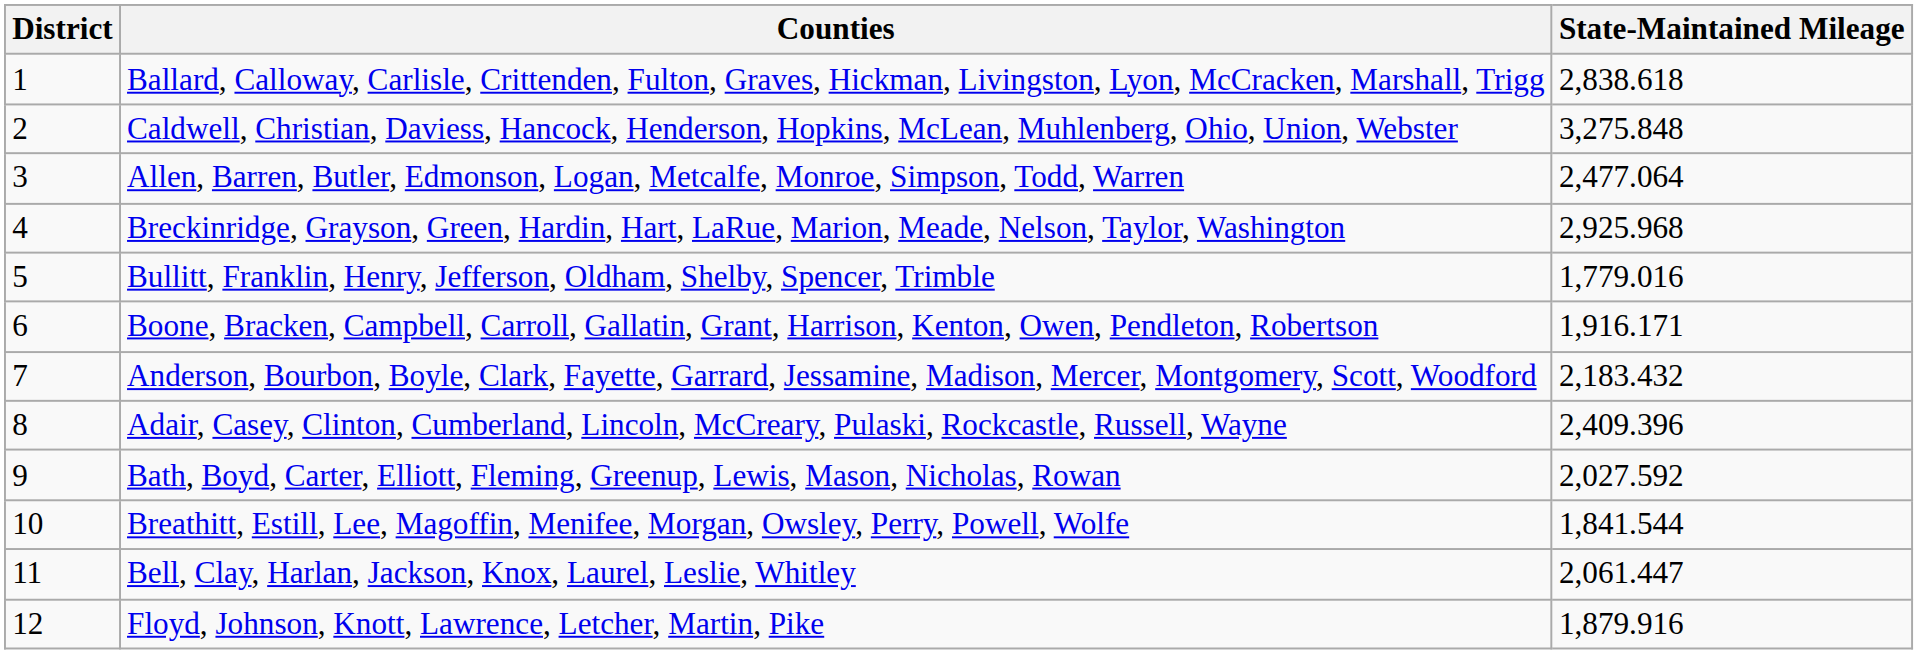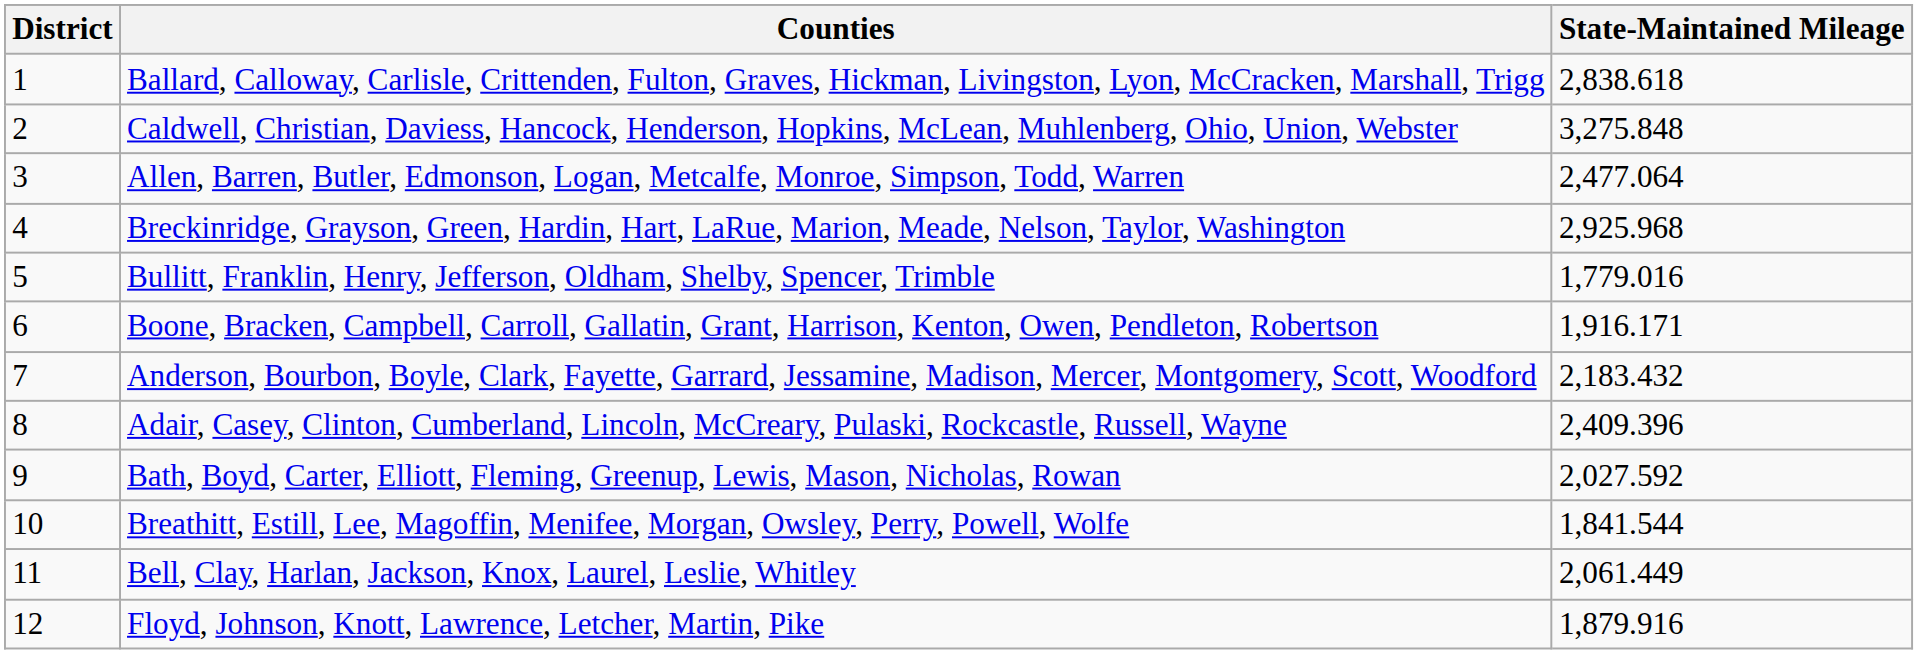 <table class="wikitable sortable">
 <tr>
 <th>District</th>
 <th scope="col" class="unsortable">Counties</th>
 <th>State-Maintained Mileage</th>
 </tr>
 <tr>
 <td>1</td>
 <td><a href='#'>Ballard</a>, <a href='#'>Calloway</a>, <a href='#'>Carlisle</a>, <a href='#'>Crittenden</a>, <a href='#'>Fulton</a>, <a href='#'>Graves</a>, <a href='#'>Hickman</a>, <a href='#'>Livingston</a>, <a href='#'>Lyon</a>, <a href='#'>McCracken</a>, <a href='#'>Marshall</a>, <a href='#'>Trigg</a></td>
 <td>2,838.618</td>
 </tr>
 <tr>
 <td>2</td>
 <td><a href='#'>Caldwell</a>, <a href='#'>Christian</a>, <a href='#'>Daviess</a>, <a href='#'>Hancock</a>, <a href='#'>Henderson</a>, <a href='#'>Hopkins</a>, <a href='#'>McLean</a>, <a href='#'>Muhlenberg</a>, <a href='#'>Ohio</a>, <a href='#'>Union</a>, <a href='#'>Webster</a></td>
 <td>3,275.848</td>
 </tr>
 <tr>
 <td>3</td>
 <td><a href='#'>Allen</a>, <a href='#'>Barren</a>, <a href='#'>Butler</a>, <a href='#'>Edmonson</a>, <a href='#'>Logan</a>, <a href='#'>Metcalfe</a>, <a href='#'>Monroe</a>, <a href='#'>Simpson</a>, <a href='#'>Todd</a>, <a href='#'>Warren</a></td>
 <td>2,477.064</td>
 </tr>
 <tr>
 <td>4</td>
 <td><a href='#'>Breckinridge</a>, <a href='#'>Grayson</a>, <a href='#'>Green</a>, <a href='#'>Hardin</a>, <a href='#'>Hart</a>, <a href='#'>LaRue</a>, <a href='#'>Marion</a>, <a href='#'>Meade</a>, <a href='#'>Nelson</a>, <a href='#'>Taylor</a>, <a href='#'>Washington</a></td>
 <td>2,925.968</td>
 </tr>
 <tr>
 <td>5</td>
 <td><a href='#'>Bullitt</a>, <a href='#'>Franklin</a>, <a href='#'>Henry</a>, <a href='#'>Jefferson</a>, <a href='#'>Oldham</a>, <a href='#'>Shelby</a>, <a href='#'>Spencer</a>, <a href='#'>Trimble</a></td>
 <td>1,779.016</td>
 </tr>
 <tr>
 <td>6</td>
 <td><a href='#'>Boone</a>, <a href='#'>Bracken</a>, <a href='#'>Campbell</a>, <a href='#'>Carroll</a>, <a href='#'>Gallatin</a>, <a href='#'>Grant</a>, <a href='#'>Harrison</a>, <a href='#'>Kenton</a>, <a href='#'>Owen</a>, <a href='#'>Pendleton</a>, <a href='#'>Robertson</a></td>
 <td>1,916.171</td>
 </tr>
 <tr>
 <td>7</td>
 <td><a href='#'>Anderson</a>, <a href='#'>Bourbon</a>, <a href='#'>Boyle</a>, <a href='#'>Clark</a>, <a href='#'>Fayette</a>, <a href='#'>Garrard</a>, <a href='#'>Jessamine</a>, <a href='#'>Madison</a>, <a href='#'>Mercer</a>, <a href='#'>Montgomery</a>, <a href='#'>Scott</a>, <a href='#'>Woodford</a></td>
 <td>2,183.432</td>
 </tr>
 <tr>
 <td>8</td>
 <td><a href='#'>Adair</a>, <a href='#'>Casey</a>, <a href='#'>Clinton</a>, <a href='#'>Cumberland</a>, <a href='#'>Lincoln</a>, <a href='#'>McCreary</a>, <a href='#'>Pulaski</a>, <a href='#'>Rockcastle</a>, <a href='#'>Russell</a>, <a href='#'>Wayne</a></td>
 <td>2,409.396</td>
 </tr>
 <tr>
 <td>9</td>
 <td><a href='#'>Bath</a>, <a href='#'>Boyd</a>, <a href='#'>Carter</a>, <a href='#'>Elliott</a>, <a href='#'>Fleming</a>, <a href='#'>Greenup</a>, <a href='#'>Lewis</a>, <a href='#'>Mason</a>, <a href='#'>Nicholas</a>, <a href='#'>Rowan</a></td>
 <td>2,027.592</td>
 </tr>
 <tr>
 <td>10</td>
 <td><a href='#'>Breathitt</a>, <a href='#'>Estill</a>, <a href='#'>Lee</a>, <a href='#'>Magoffin</a>, <a href='#'>Menifee</a>, <a href='#'>Morgan</a>, <a href='#'>Owsley</a>, <a href='#'>Perry</a>, <a href='#'>Powell</a>, <a href='#'>Wolfe</a></td>
 <td>1,841.544</td>
 </tr>
 <tr>
 <td>11</td>
 <td><a href='#'>Bell</a>, <a href='#'>Clay</a>, <a href='#'>Harlan</a>, <a href='#'>Jackson</a>, <a href='#'>Knox</a>, <a href='#'>Laurel</a>, <a href='#'>Leslie</a>, <a href='#'>Whitley</a></td>
-<td>2,061.447</td>
+<td>2,061.449</td>
 </tr>
 <tr>
 <td>12</td>
 <td><a href='#'>Floyd</a>, <a href='#'>Johnson</a>, <a href='#'>Knott</a>, <a href='#'>Lawrence</a>, <a href='#'>Letcher</a>, <a href='#'>Martin</a>, <a href='#'>Pike</a></td>
 <td>1,879.916</td>
 </tr>
 </table>
